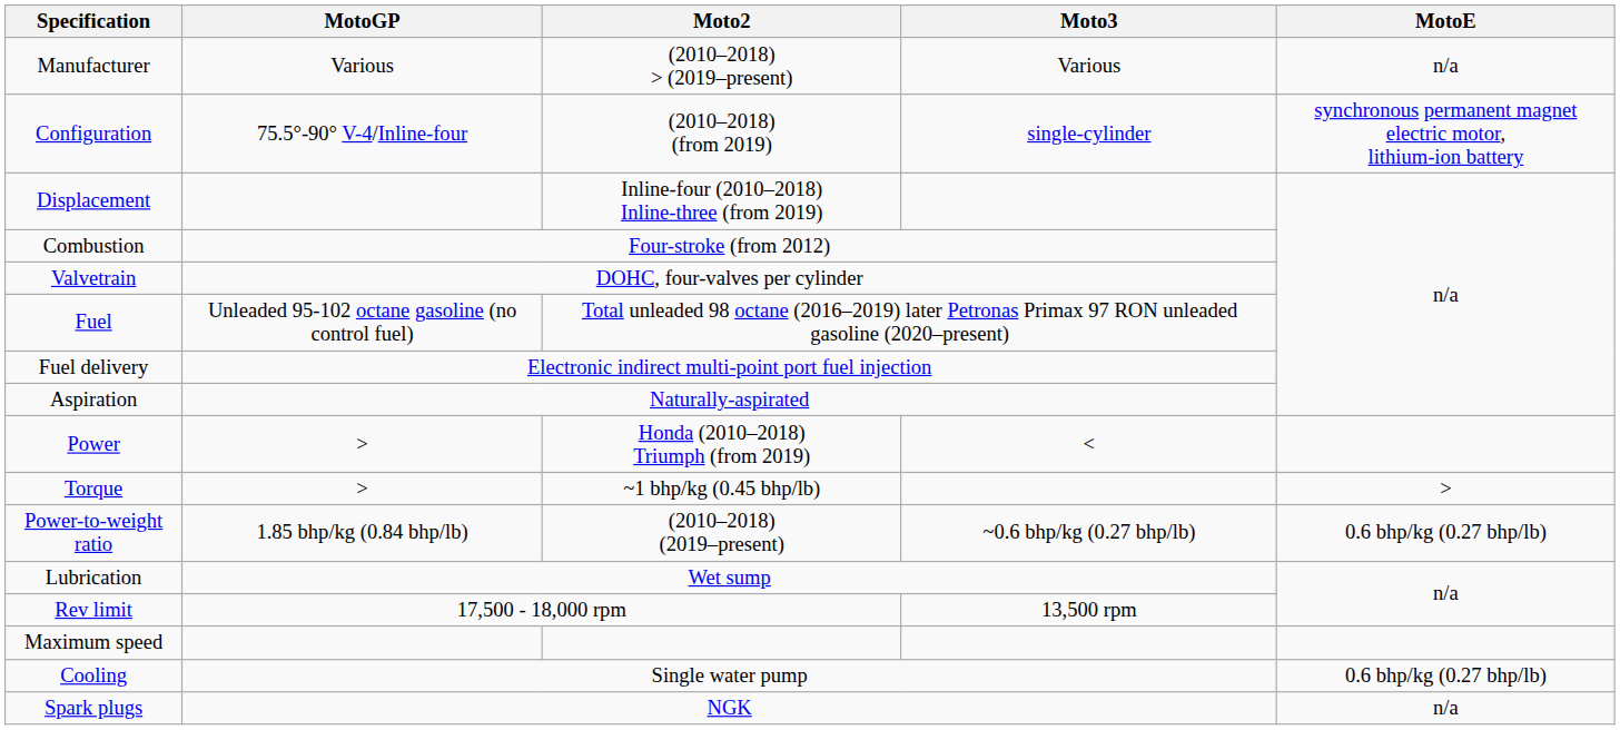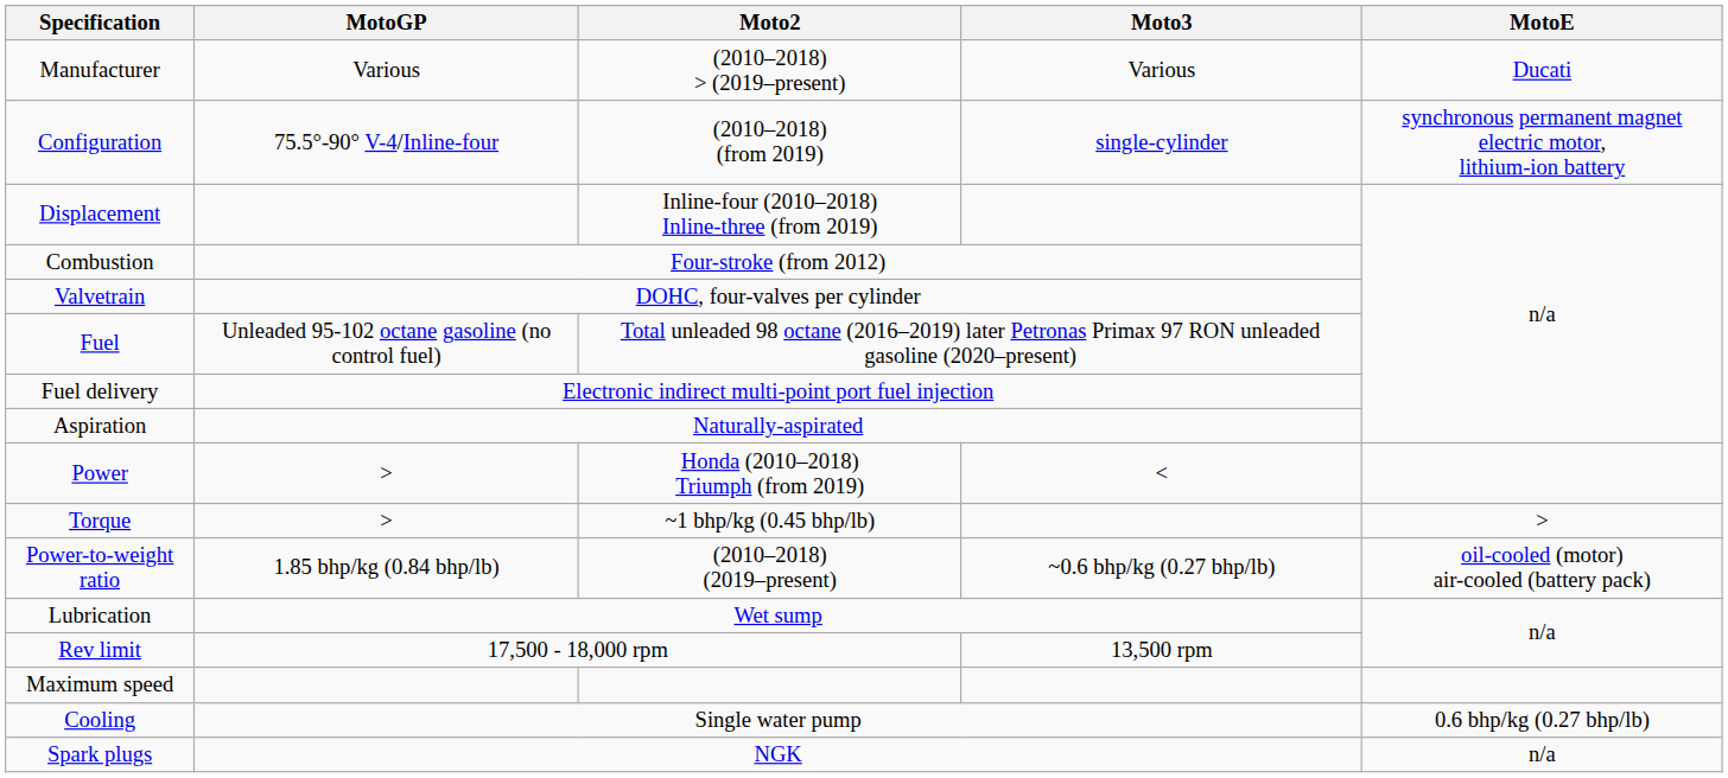 <table class="wikitable" style="text-align:center;">
 <tr>
 <th>Specification</th>
 <th>MotoGP</th>
 <th>Moto2</th>
 <th>Moto3</th>
 <th>MotoE</th>
 </tr>
 <tr>
 <td>Manufacturer</td>
 <td>Various</td>
 <td> (2010–2018)<br> >  (2019–present)</td>
 <td>Various</td>
-<td>n/a</td>
+<td><a href='#'>Ducati</a></td>
 </tr>
 <tr>
 <td><a href='#'>Configuration</a></td>
 <td>75.5°-90° <a href='#'>V-4</a>/<a href='#'>Inline-four</a></td>
 <td> (2010–2018)<br> (from 2019)</td>
 <td><a href='#'>single-cylinder</a></td>
 <td><a href='#'>synchronous</a> <a href='#'>permanent magnet electric motor</a>,<br><a href='#'>lithium-ion battery</a></td>
 </tr>
 <tr>
 <td><a href='#'>Displacement</a></td>
 <td></td>
 <td>Inline-four (2010–2018)<br><a href='#'>Inline-three</a> (from 2019)</td>
 <td></td>
 <td rowspan="6">n/a</td>
 </tr>
 <tr>
 <td>Combustion</td>
 <td colspan="3"><a href='#'>Four-stroke</a> (from 2012)</td>
 </tr>
 <tr>
 <td><a href='#'>Valvetrain</a></td>
 <td colspan="3"><a href='#'>DOHC</a>, four-valves per cylinder</td>
 </tr>
 <tr>
 <td><a href='#'>Fuel</a></td>
 <td>Unleaded 95-102 <a href='#'>octane</a> <a href='#'>gasoline</a> (no control fuel)</td>
 <td colspan="2"><a href='#'>Total</a> unleaded 98 <a href='#'>octane</a> (2016–2019) later <a href='#'>Petronas</a> Primax 97 RON unleaded gasoline (2020–present)</td>
 </tr>
 <tr>
 <td>Fuel delivery</td>
 <td colspan="3"><a href='#'>Electronic indirect multi-point port fuel injection</a></td>
 </tr>
 <tr>
 <td>Aspiration</td>
 <td colspan="3"><a href='#'>Naturally-aspirated</a></td>
 </tr>
 <tr>
 <td><a href='#'>Power</a></td>
 <td>> </td>
 <td><a href='#'>Honda</a> (2010–2018)<br><a href='#'>Triumph</a> (from 2019)</td>
 <td>< </td>
 <td></td>
 </tr>
 <tr>
 <td><a href='#'>Torque</a></td>
 <td>> </td>
 <td>~1 bhp/kg (0.45 bhp/lb)</td>
 <td></td>
 <td>> </td>
 </tr>
 <tr>
 <td><a href='#'>Power-to-weight ratio</a></td>
 <td>1.85 bhp/kg (0.84 bhp/lb)</td>
 <td> (2010–2018)<br>  (2019–present)</td>
 <td>~0.6 bhp/kg (0.27 bhp/lb)</td>
-<td>0.6 bhp/kg (0.27 bhp/lb)</td>
+<td><a href='#'>oil-cooled</a> (motor)<br>air-cooled (battery pack)</td>
 </tr>
 <tr>
 <td>Lubrication</td>
 <td colspan="3"><a href='#'>Wet sump</a></td>
 <td rowspan="2">n/a</td>
 </tr>
 <tr>
 <td><a href='#'>Rev limit</a></td>
 <td colspan="2">17,500 - 18,000 rpm</td>
 <td>13,500 rpm</td>
 </tr>
 <tr>
 <td>Maximum speed</td>
 <td></td>
 <td></td>
 <td></td>
 <td></td>
 </tr>
 <tr>
 <td><a href='#'>Cooling</a></td>
 <td colspan="3">Single water pump</td>
 <td>0.6 bhp/kg (0.27 bhp/lb)</td>
 </tr>
 <tr>
 <td><a href='#'>Spark plugs</a></td>
 <td colspan="3"><a href='#'>NGK</a></td>
 <td>n/a</td>
 </tr>
 </table>
